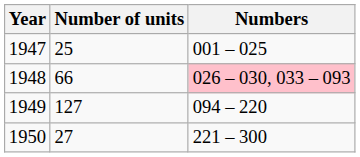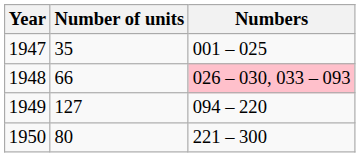 <table class="wikitable">
 <tr>
 <th>Year</th>
 <th>Number of units</th>
 <th>Numbers</th>
 </tr>
 <tr>
 <td>1947</td>
-<td>25</td>
+<td>35</td>
 <td>001 – 025</td>
 </tr>
 <tr>
 <td>1948</td>
 <td>66</td>
 <td style="background: pink;">026 – 030, 033 – 093</td>
 </tr>
 <tr>
 <td>1949</td>
 <td>127</td>
 <td>094 – 220</td>
 </tr>
 <tr>
 <td>1950</td>
-<td>27</td>
+<td>80</td>
 <td>221 – 300</td>
 </tr>
 </table>
